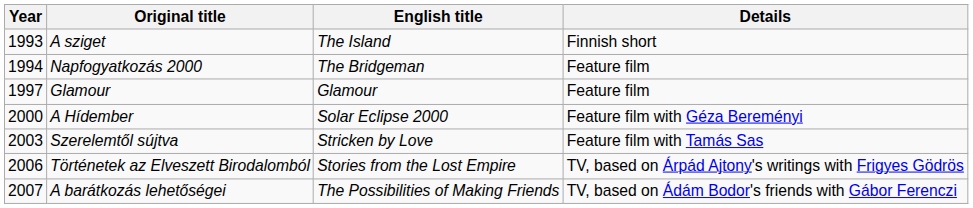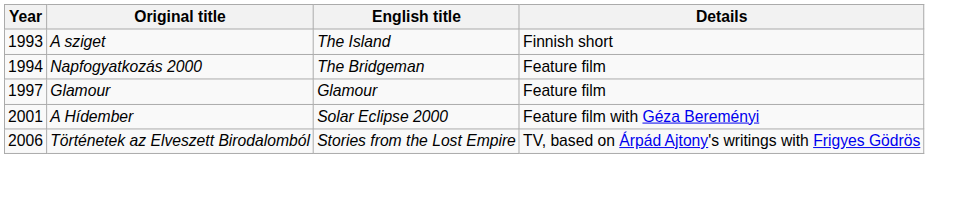 <table class="wikitable" style="text-align:left">
 <tr>
 <th>Year</th>
 <th>Original title</th>
 <th>English title</th>
 <th>Details</th>
 </tr>
 <tr>
 <td>1993</td>
 <td><em>A sziget</em></td>
 <td><em>The Island</em></td>
 <td>Finnish short</td>
 </tr>
 <tr>
 <td>1994</td>
 <td><em>Napfogyatkozás 2000</em></td>
 <td><em>The Bridgeman</em></td>
 <td>Feature film</td>
 </tr>
 <tr>
 <td>1997</td>
 <td><em>Glamour</em></td>
 <td><em>Glamour</em></td>
 <td>Feature film</td>
 </tr>
 <tr>
-<td>2000</td>
+<td>2001</td>
 <td><em>A Hídember</em></td>
 <td><em> Solar Eclipse 2000</em></td>
 <td>Feature film with <a href='#'>Géza Bereményi</a></td>
-</tr>
-<tr>
-<td>2003</td>
-<td><em>Szerelemtől sújtva</em></td>
-<td><em>Stricken by Love</em></td>
-<td>Feature film with <a href='#'>Tamás Sas</a></td>
 </tr>
 <tr>
 <td>2006</td>
 <td><em>Történetek az Elveszett Birodalomból</em></td>
 <td><em>Stories from the Lost Empire</em></td>
 <td>TV, based on <a href='#'>Árpád Ajtony</a>'s writings with <a href='#'>Frigyes Gödrös</a></td>
 </tr>
-<tr>
-<td>2007</td>
-<td><em>A barátkozás lehetőségei</em></td>
-<td><em>The Possibilities of Making Friends</em></td>
-<td>TV, based on <a href='#'>Ádám Bodor</a>'s friends with <a href='#'>Gábor Ferenczi</a></td>
-</tr>
 </table>
